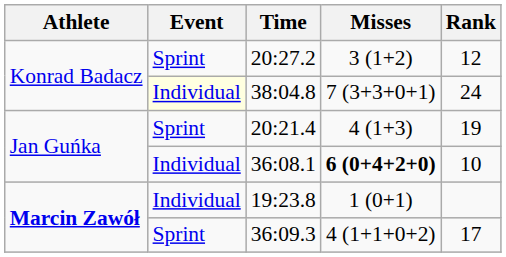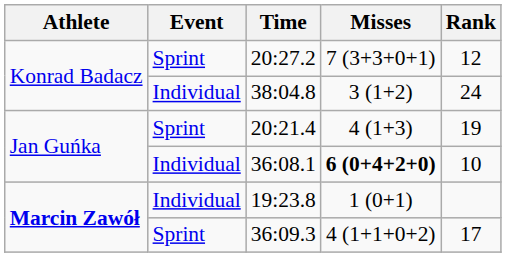 <table class="wikitable" style="font-size:90%">
 <tr>
 <th>Athlete</th>
 <th>Event</th>
 <th>Time</th>
 <th>Misses</th>
 <th>Rank</th>
 </tr>
 <tr align=center>
 <td align=left rowspan=2><a href='#'>Konrad Badacz</a></td>
 <td align=left><a href='#'>Sprint</a></td>
 <td>20:27.2</td>
-<td>3 (1+2)</td>
+<td>7 (3+3+0+1)</td>
 <td>12</td>
 </tr>
 <tr align=center>
-<td align=left style="background: lightyellow;"><a href='#'>Individual</a></td>
+<td align=left><a href='#'>Individual</a></td>
 <td>38:04.8</td>
-<td>7 (3+3+0+1)</td>
+<td>3 (1+2)</td>
 <td>24</td>
 </tr>
 <tr align=center>
 <td align=left rowspan=2><a href='#'>Jan Guńka</a></td>
 <td align=left><a href='#'>Sprint</a></td>
 <td>20:21.4</td>
 <td>4 (1+3)</td>
 <td>19</td>
 </tr>
 <tr align=center>
 <td align=left><a href='#'>Individual</a></td>
 <td>36:08.1</td>
 <td><strong>6 (0+4+2+0)</strong></td>
 <td>10</td>
 </tr>
 <tr align=center>
 <td align=left rowspan=2><strong><a href='#'>Marcin Zawół</a></strong></td>
 <td align=left><a href='#'>Individual</a></td>
 <td>19:23.8</td>
 <td>1 (0+1)</td>
 <td><strong></strong></td>
 </tr>
 <tr align=center>
 <td align=left><a href='#'>Sprint</a></td>
 <td>36:09.3</td>
 <td>4 (1+1+0+2)</td>
 <td>17</td>
 </tr>
 </table>
